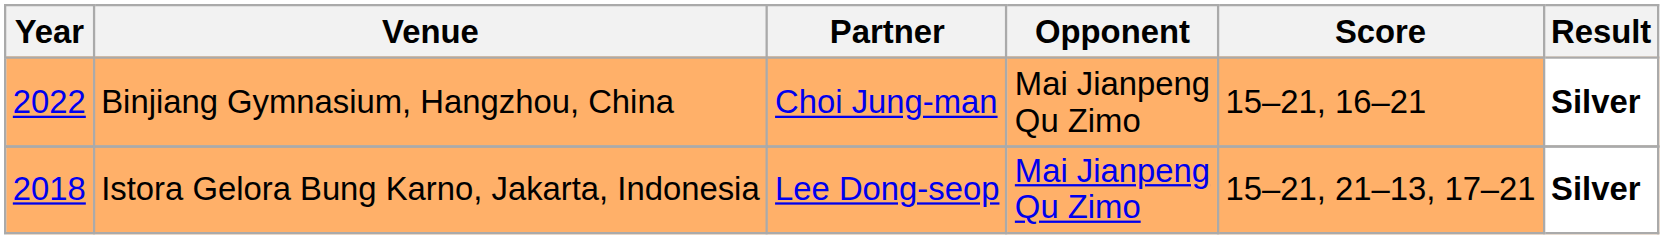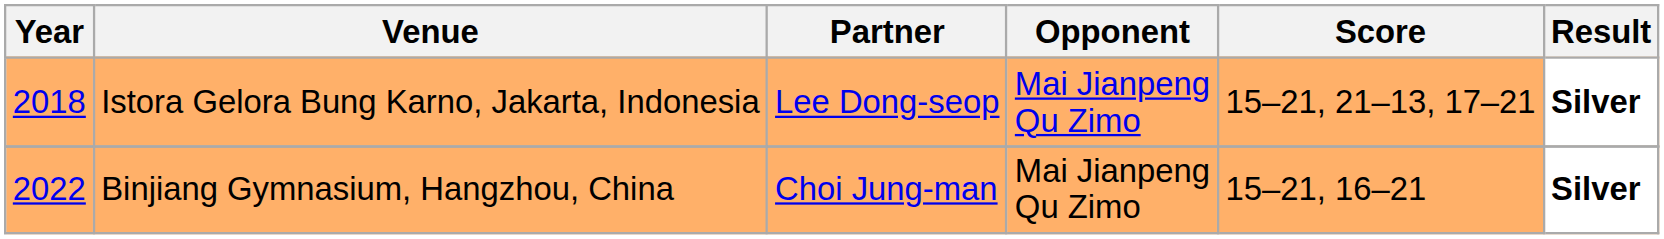 <table class="sortable wikitable" style="font-size: 90%;">
 <tr>
 <th>Year</th>
 <th>Venue</th>
 <th>Partner</th>
 <th>Opponent</th>
 <th>Score</th>
 <th>Result</th>
 </tr>
 <tr style="background:#FFB069">
+<td align="center"><a href='#'>2018</a></td>
+<td align="left">Istora Gelora Bung Karno, Jakarta, Indonesia</td>
+<td align="left"> <a href='#'>Lee Dong-seop</a></td>
+<td align="left"> <a href='#'>Mai Jianpeng</a><br> <a href='#'>Qu Zimo</a></td>
+<td align="left">15–21, 21–13, 17–21</td>
+<td style="text-align:left; background:white"> <strong>Silver</strong></td>
+</tr>
+<tr>
+</tr>
+<tr style="background:#FFB069">
 <td align="center"><a href='#'>2022</a></td>
 <td align="left">Binjiang Gymnasium, Hangzhou, China</td>
 <td align="left"> <a href='#'>Choi Jung-man</a></td>
 <td align="left"> Mai Jianpeng<br> Qu Zimo</td>
 <td align="left">15–21, 16–21</td>
 <td style="text-align:left; background:white"> <strong>Silver</strong></td>
 </tr>
-<tr>
-</tr>
-<tr style="background:#FFB069">
-<td align="center"><a href='#'>2018</a></td>
-<td align="left">Istora Gelora Bung Karno, Jakarta, Indonesia</td>
-<td align="left"> <a href='#'>Lee Dong-seop</a></td>
-<td align="left"> <a href='#'>Mai Jianpeng</a><br> <a href='#'>Qu Zimo</a></td>
-<td align="left">15–21, 21–13, 17–21</td>
-<td style="text-align:left; background:white"> <strong>Silver</strong></td>
-</tr>
 </table>
